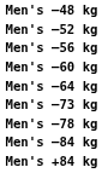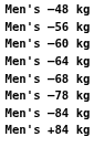 <table>
 <tr>
 <th scope="row">Men's –48 kg</th>
-<td></td>
-<td></td>
-<td><br></td>
-</tr>
-<tr>
-<th scope="row">Men's –52 kg</th>
 <td></td>
 <td></td>
 <td><br></td>
 </tr>
 <tr>
 <th scope="row">Men's –56 kg</th>
 <td></td>
 <td></td>
 <td><br></td>
 </tr>
 <tr>
 <th scope="row">Men's –60 kg</th>
 <td></td>
 <td></td>
 <td><br></td>
 </tr>
 <tr>
 <th scope="row">Men's –64 kg</th>
 <td></td>
 <td></td>
 <td><br></td>
 </tr>
 <tr>
-<th scope="row">Men's –73 kg</th>
+<th scope="row">Men's –68 kg</th>
 <td></td>
 <td></td>
 <td><br></td>
 </tr>
 <tr>
 <th scope="row">Men's –78 kg</th>
 <td></td>
 <td></td>
 <td><br></td>
 </tr>
 <tr>
 <th scope="row">Men's –84 kg</th>
 <td></td>
 <td></td>
 <td><br></td>
 </tr>
 <tr>
 <th scope="row">Men's +84 kg</th>
 <td></td>
 <td></td>
 <td><br></td>
 </tr>
 </table>
